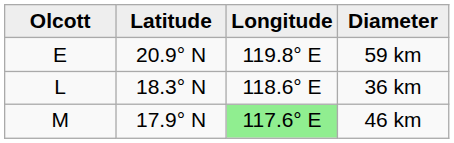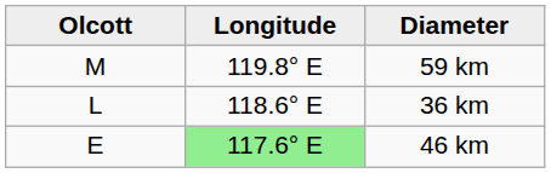 <table class="wikitable">
 <tr>
 <th width="25%" style="background:#eeeeee;">Olcott</th>
-<th width="25%" style="background:#eeeeee;">Latitude</th>
 <th width="25%" style="background:#eeeeee;">Longitude</th>
 <th width="25%" style="background:#eeeeee;">Diameter</th>
 </tr>
 <tr>
-<td align="center">E</td>
-<td align="center">20.9° N</td>
+<td align="center">M</td>
 <td align="center">119.8° E</td>
 <td align="center">59 km</td>
 </tr>
 <tr>
 <td align="center">L</td>
-<td align="center">18.3° N</td>
 <td align="center">118.6° E</td>
 <td align="center">36 km</td>
 </tr>
 <tr>
-<td align="center">M</td>
-<td align="center">17.9° N</td>
+<td align="center">E</td>
 <td align="center" style="background: lightgreen;">117.6° E</td>
 <td align="center">46 km</td>
 </tr>
 </table>
